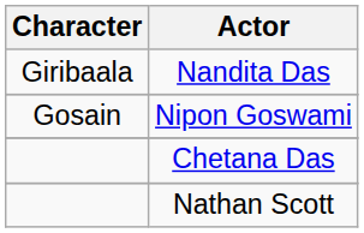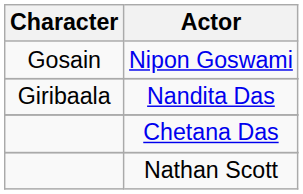 <table class="wikitable" style="text-align:center">
 <tr nbvnbvn>
 <th>Character</th>
 <th>Actor</th>
 </tr>
 <tr>
-<td>Giribaala</td>
-<td><a href='#'>Nandita Das</a></td>
+<td>Gosain</td>
+<td><a href='#'>Nipon Goswami</a></td>
 </tr>
 <tr nbvnbvn>
 </tr>
 <tr>
-<td>Gosain</td>
-<td><a href='#'>Nipon Goswami</a></td>
+<td>Giribaala</td>
+<td><a href='#'>Nandita Das</a></td>
 </tr>
 <tr nbvnbvn>
 </tr>
 <tr>
 <td></td>
 <td><a href='#'>Chetana Das</a></td>
 </tr>
 <tr nbvnbvn>
 </tr>
 <tr>
 <td></td>
 <td>Nathan Scott</td>
 </tr>
 </table>
